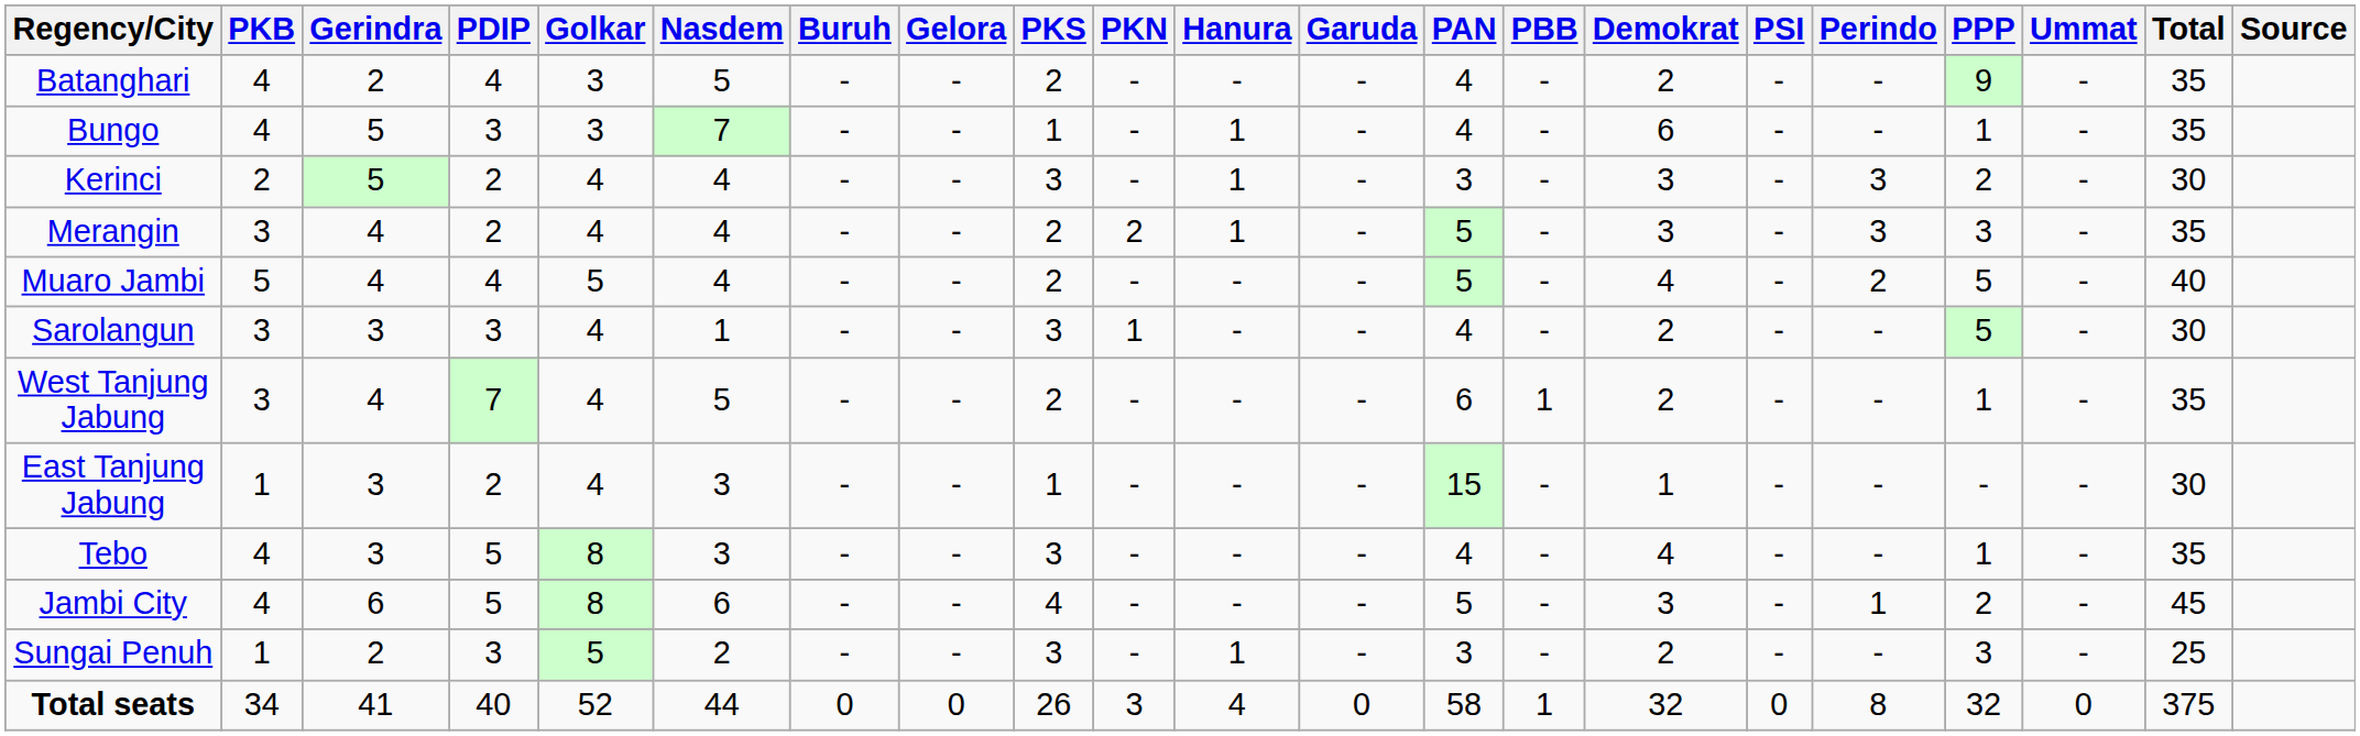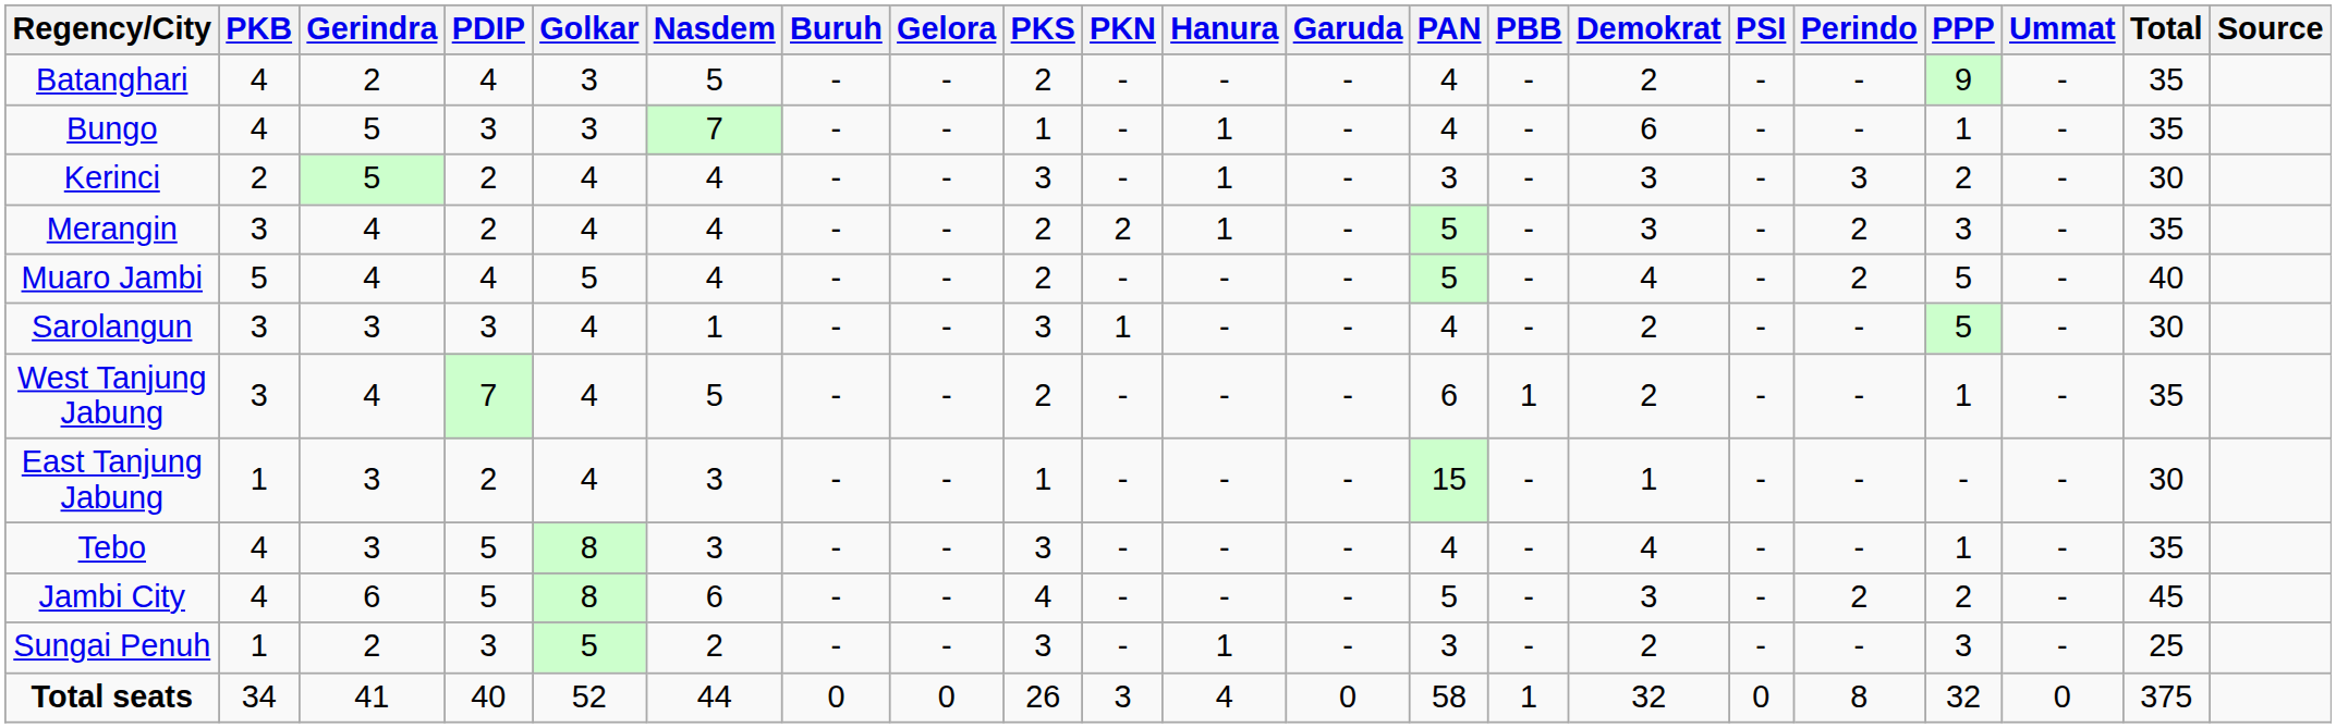 <table class="wikitable sortable" style="text-align:center">
 <tr>
 <th scope=col width=10%>Regency/City</th>
 <th scope=col width=3%><a href='#'>PKB</a></th>
 <th scope=col width=3%><a href='#'>Gerindra</a></th>
 <th scope=col width=3%><a href='#'>PDIP</a></th>
 <th scope=col width=3%><a href='#'>Golkar</a></th>
 <th scope=col width=3%><a href='#'>Nasdem</a></th>
 <th scope=col width=3%><a href='#'>Buruh</a></th>
 <th scope=col width=3%><a href='#'>Gelora</a></th>
 <th scope=col width=3%><a href='#'>PKS</a></th>
 <th scope=col width=3%><a href='#'>PKN</a></th>
 <th scope=col width=3%><a href='#'>Hanura</a></th>
 <th scope=col width=3%><a href='#'>Garuda</a></th>
 <th scope=col width=3%><a href='#'>PAN</a></th>
 <th scope=col width=3%><a href='#'>PBB</a></th>
 <th scope=col width=3%><a href='#'>Demokrat</a></th>
 <th scope=col width=3%><a href='#'>PSI</a></th>
 <th scope=col width=3%><a href='#'>Perindo</a></th>
 <th scope=col width=3%><a href='#'>PPP</a></th>
 <th scope=col width=3%><a href='#'>Ummat</a></th>
 <th scope=col width=3%>Total</th>
 <th scope=col width=3%>Source</th>
 </tr>
 <tr>
 <td><a href='#'>Batanghari</a></td>
 <td>4</td>
 <td>2</td>
 <td>4</td>
 <td>3</td>
 <td>5</td>
 <td>-</td>
 <td>-</td>
 <td>2</td>
 <td>-</td>
 <td>-</td>
 <td>-</td>
 <td>4</td>
 <td>-</td>
 <td>2</td>
 <td>-</td>
 <td>-</td>
 <td style="background:#cfc;">9</td>
 <td>-</td>
 <td>35</td>
 <td></td>
 </tr>
 <tr>
 <td><a href='#'>Bungo</a></td>
 <td>4</td>
 <td>5</td>
 <td>3</td>
 <td>3</td>
 <td style="background:#cfc;">7</td>
 <td>-</td>
 <td>-</td>
 <td>1</td>
 <td>-</td>
 <td>1</td>
 <td>-</td>
 <td>4</td>
 <td>-</td>
 <td>6</td>
 <td>-</td>
 <td>-</td>
 <td>1</td>
 <td>-</td>
 <td>35</td>
 <td></td>
 </tr>
 <tr>
 <td><a href='#'>Kerinci</a></td>
 <td>2</td>
 <td style="background:#cfc;">5</td>
 <td>2</td>
 <td>4</td>
 <td>4</td>
 <td>-</td>
 <td>-</td>
 <td>3</td>
 <td>-</td>
 <td>1</td>
 <td>-</td>
 <td>3</td>
 <td>-</td>
 <td>3</td>
 <td>-</td>
 <td>3</td>
 <td>2</td>
 <td>-</td>
 <td>30</td>
 <td></td>
 </tr>
 <tr>
 <td><a href='#'>Merangin</a></td>
 <td>3</td>
 <td>4</td>
 <td>2</td>
 <td>4</td>
 <td>4</td>
 <td>-</td>
 <td>-</td>
 <td>2</td>
 <td>2</td>
 <td>1</td>
 <td>-</td>
 <td style="background:#cfc;">5</td>
 <td>-</td>
 <td>3</td>
 <td>-</td>
-<td>3</td>
+<td>2</td>
 <td>3</td>
 <td>-</td>
 <td>35</td>
 <td></td>
 </tr>
 <tr>
 <td><a href='#'>Muaro Jambi</a></td>
 <td>5</td>
 <td>4</td>
 <td>4</td>
 <td>5</td>
 <td>4</td>
 <td>-</td>
 <td>-</td>
 <td>2</td>
 <td>-</td>
 <td>-</td>
 <td>-</td>
 <td style="background:#cfc;">5</td>
 <td>-</td>
 <td>4</td>
 <td>-</td>
 <td>2</td>
 <td>5</td>
 <td>-</td>
 <td>40</td>
 <td></td>
 </tr>
 <tr>
 <td><a href='#'>Sarolangun</a></td>
 <td>3</td>
 <td>3</td>
 <td>3</td>
 <td>4</td>
 <td>1</td>
 <td>-</td>
 <td>-</td>
 <td>3</td>
 <td>1</td>
 <td>-</td>
 <td>-</td>
 <td>4</td>
 <td>-</td>
 <td>2</td>
 <td>-</td>
 <td>-</td>
 <td style="background:#cfc;">5</td>
 <td>-</td>
 <td>30</td>
 <td></td>
 </tr>
 <tr>
 <td><a href='#'>West Tanjung Jabung</a></td>
 <td>3</td>
 <td>4</td>
 <td style="background:#cfc;">7</td>
 <td>4</td>
 <td>5</td>
 <td>-</td>
 <td>-</td>
 <td>2</td>
 <td>-</td>
 <td>-</td>
 <td>-</td>
 <td>6</td>
 <td>1</td>
 <td>2</td>
 <td>-</td>
 <td>-</td>
 <td>1</td>
 <td>-</td>
 <td>35</td>
 <td></td>
 </tr>
 <tr>
 <td><a href='#'>East Tanjung Jabung</a></td>
 <td>1</td>
 <td>3</td>
 <td>2</td>
 <td>4</td>
 <td>3</td>
 <td>-</td>
 <td>-</td>
 <td>1</td>
 <td>-</td>
 <td>-</td>
 <td>-</td>
 <td style="background:#cfc;">15</td>
 <td>-</td>
 <td>1</td>
 <td>-</td>
 <td>-</td>
 <td>-</td>
 <td>-</td>
 <td>30</td>
 <td></td>
 </tr>
 <tr>
 <td><a href='#'>Tebo</a></td>
 <td>4</td>
 <td>3</td>
 <td>5</td>
 <td style="background:#cfc;">8</td>
 <td>3</td>
 <td>-</td>
 <td>-</td>
 <td>3</td>
 <td>-</td>
 <td>-</td>
 <td>-</td>
 <td>4</td>
 <td>-</td>
 <td>4</td>
 <td>-</td>
 <td>-</td>
 <td>1</td>
 <td>-</td>
 <td>35</td>
 <td></td>
 </tr>
 <tr>
 <td><a href='#'>Jambi City</a></td>
 <td>4</td>
 <td>6</td>
 <td>5</td>
 <td style="background:#cfc;">8</td>
 <td>6</td>
 <td>-</td>
 <td>-</td>
 <td>4</td>
 <td>-</td>
 <td>-</td>
 <td>-</td>
 <td>5</td>
 <td>-</td>
 <td>3</td>
 <td>-</td>
-<td>1</td>
+<td>2</td>
 <td>2</td>
 <td>-</td>
 <td>45</td>
 <td></td>
 </tr>
 <tr>
 <td><a href='#'>Sungai Penuh</a></td>
 <td>1</td>
 <td>2</td>
 <td>3</td>
 <td style="background:#cfc;">5</td>
 <td>2</td>
 <td>-</td>
 <td>-</td>
 <td>3</td>
 <td>-</td>
 <td>1</td>
 <td>-</td>
 <td>3</td>
 <td>-</td>
 <td>2</td>
 <td>-</td>
 <td>-</td>
 <td>3</td>
 <td>-</td>
 <td>25</td>
 <td></td>
 </tr>
 <tr>
 <td><strong>Total seats</strong></td>
 <td>34</td>
 <td>41</td>
 <td>40</td>
 <td>52</td>
 <td>44</td>
 <td>0</td>
 <td>0</td>
 <td>26</td>
 <td>3</td>
 <td>4</td>
 <td>0</td>
 <td>58</td>
 <td>1</td>
 <td>32</td>
 <td>0</td>
 <td>8</td>
 <td>32</td>
 <td>0</td>
 <td>375</td>
 </tr>
 </table>
